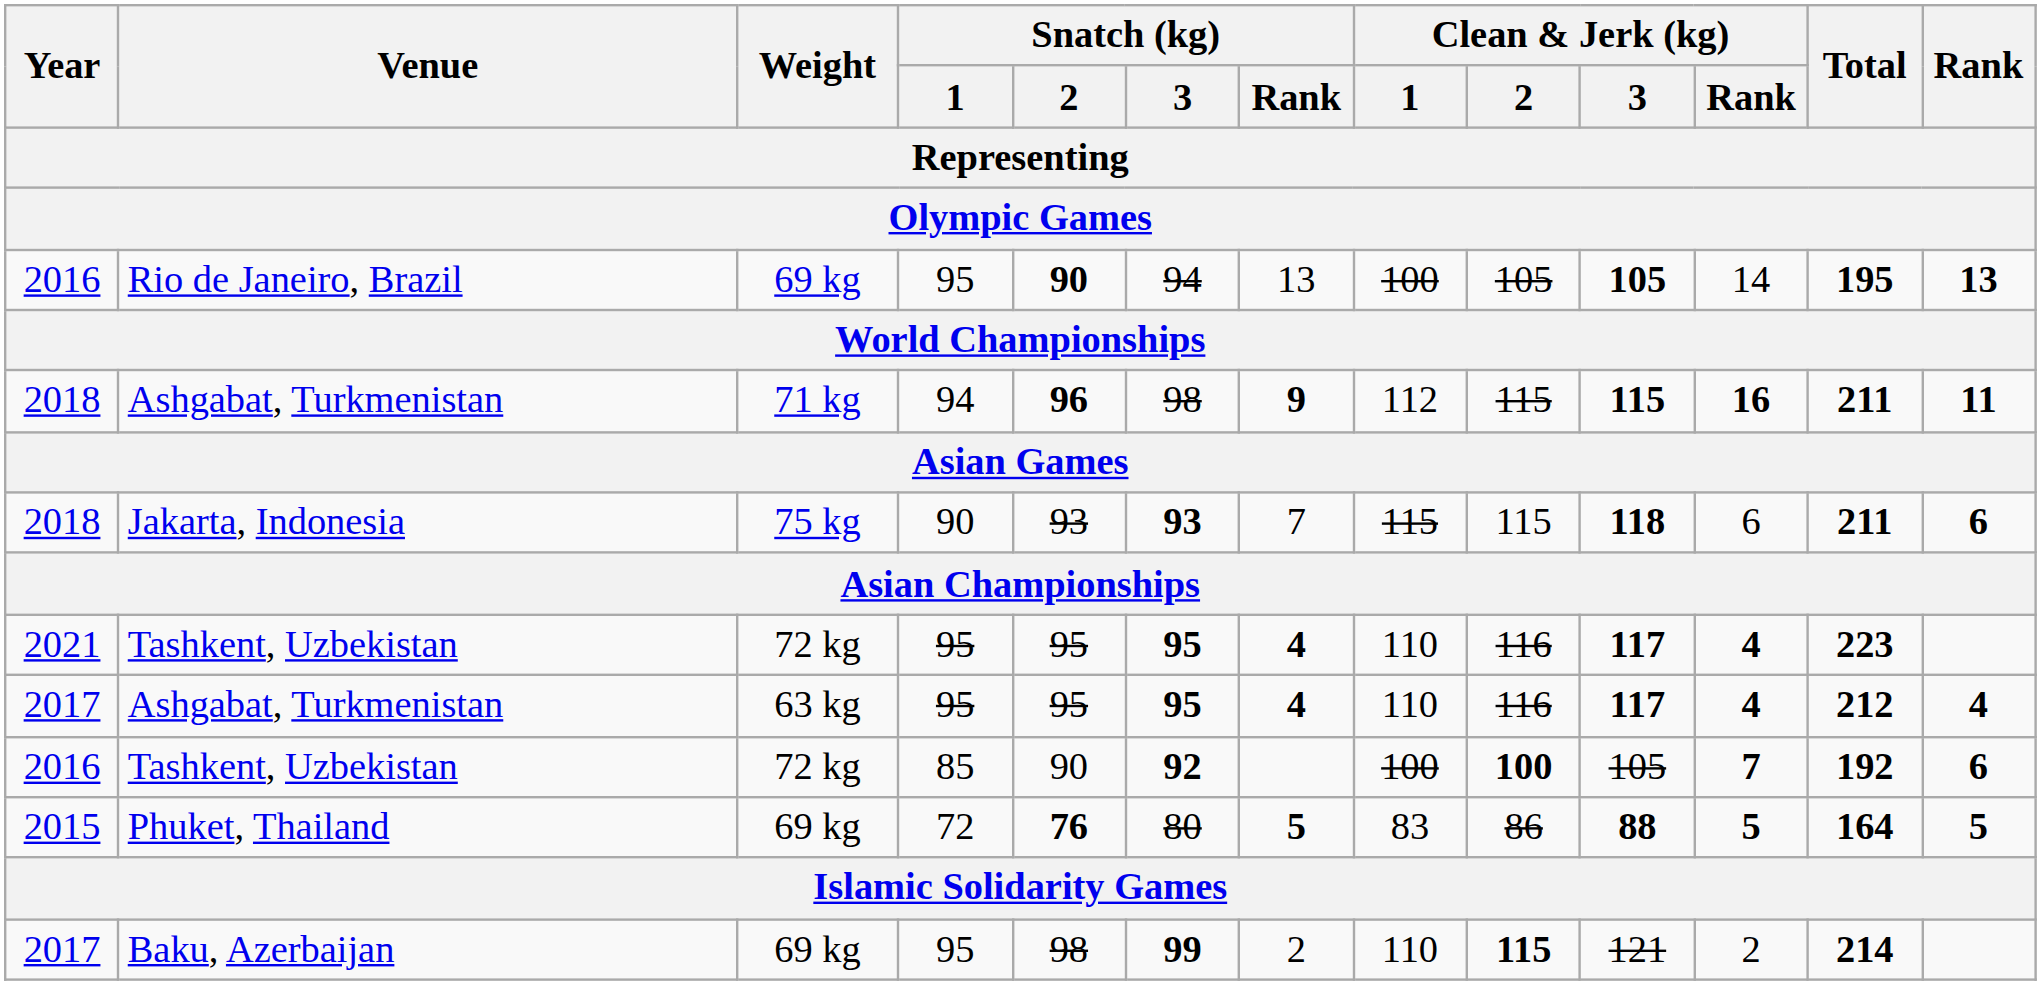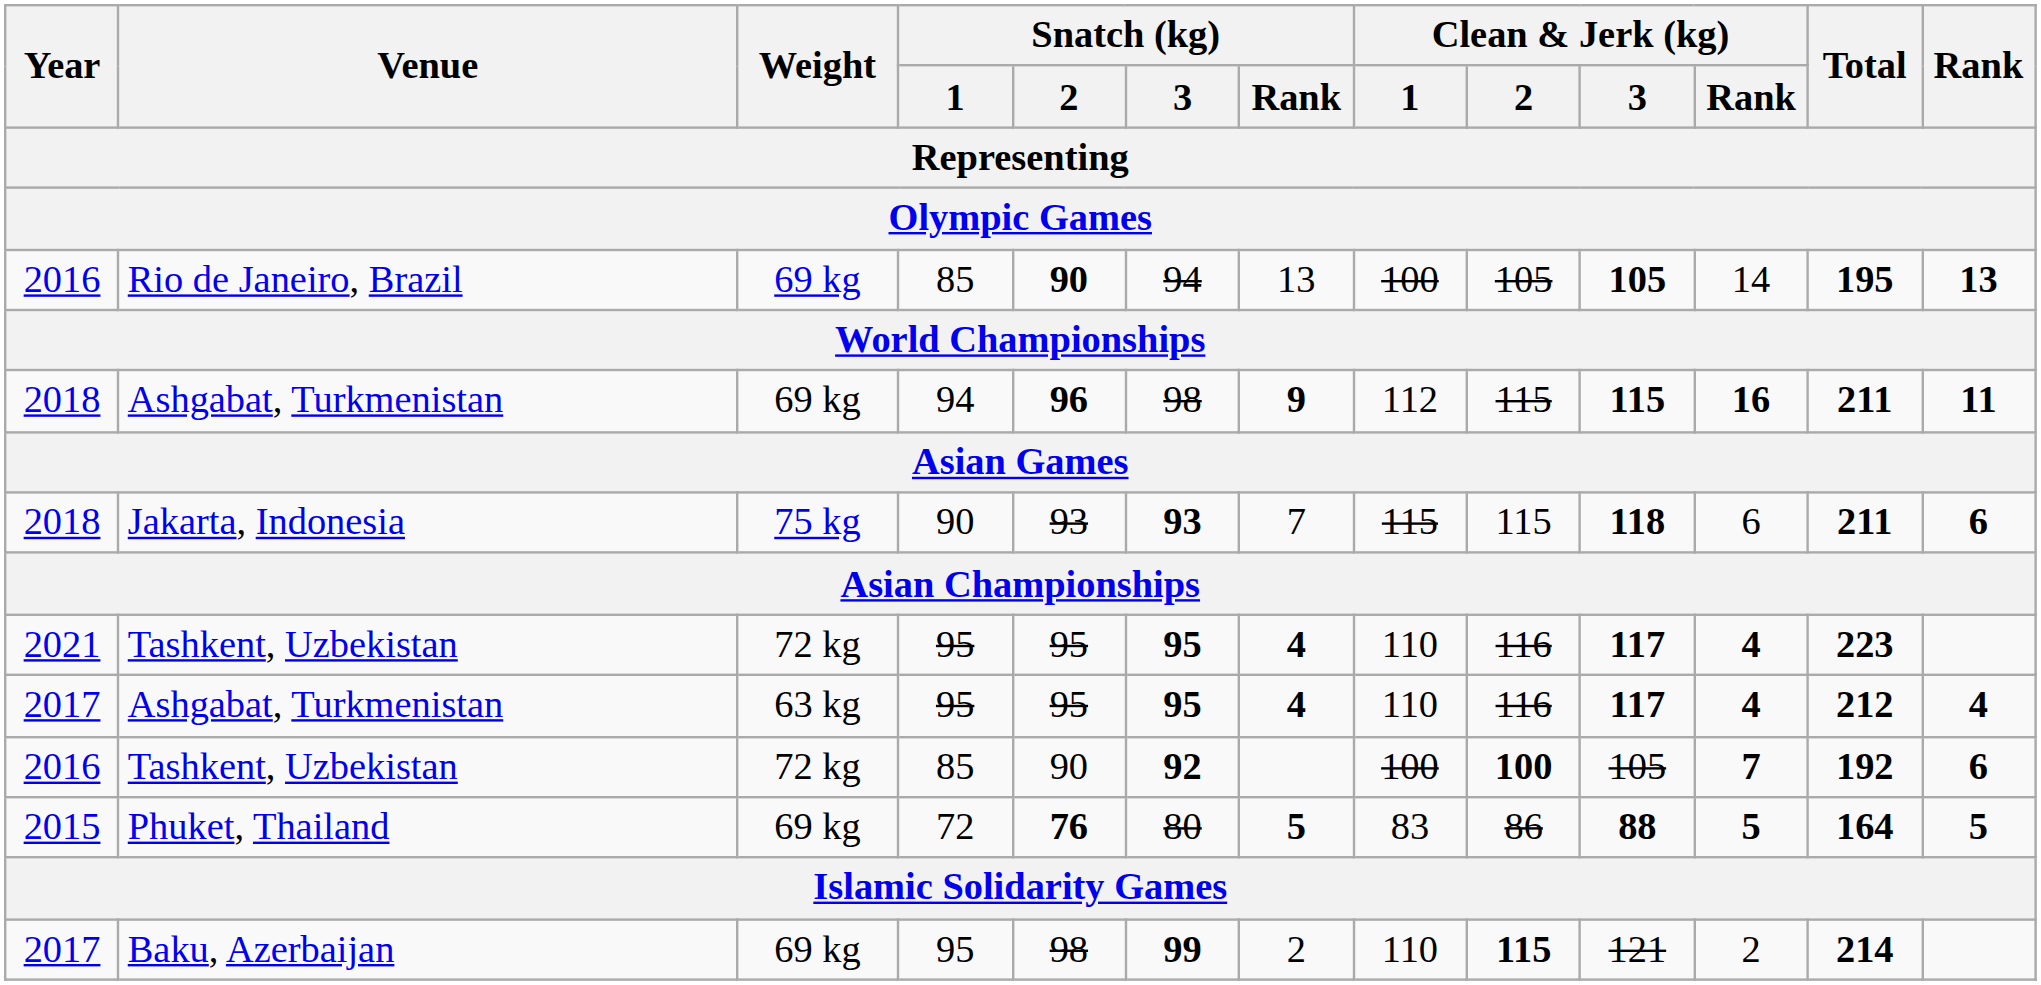 <table class = "wikitable" style="text-align:center;">
 <tr>
 <th rowspan=2 width=40>Year</th>
 <th rowspan=2 width=250>Venue</th>
 <th rowspan=2 width=60>Weight</th>
 <th colspan=4>Snatch (kg)</th>
 <th colspan=4>Clean & Jerk (kg)</th>
 <th rowspan=2 width=40>Total</th>
 <th rowspan=2 width=40>Rank</th>
 </tr>
 <tr>
 <th width=40>1</th>
 <th width=40>2</th>
 <th width=40>3</th>
 <th width=40>Rank</th>
 <th width=40>1</th>
 <th width=40>2</th>
 <th width=40>3</th>
 <th width=40>Rank</th>
 </tr>
 <tr>
 <th colspan=13>Representing </th>
 </tr>
 <tr>
 <th colspan=13><a href='#'>Olympic Games</a></th>
 </tr>
 <tr>
 <td><a href='#'>2016</a></td>
 <td align=left> <a href='#'>Rio de Janeiro</a>, <a href='#'>Brazil</a></td>
 <td><a href='#'>69 kg</a></td>
-<td>95</td>
+<td>85</td>
 <td><strong>90</strong></td>
 <td><s>94</s></td>
 <td>13</td>
 <td><s>100</s></td>
 <td><s>105</s></td>
 <td><strong>105</strong></td>
 <td>14</td>
 <td><strong>195</strong></td>
 <td><strong>13</strong></td>
 </tr>
 <tr>
 <th colspan=13><a href='#'>World Championships</a></th>
 </tr>
 <tr>
 <td><a href='#'>2018</a></td>
 <td align=left> <a href='#'>Ashgabat</a>, <a href='#'>Turkmenistan</a></td>
-<td><a href='#'>71 kg</a></td>
+<td>69 kg</td>
 <td>94</td>
 <td><strong>96</strong></td>
 <td><s>98</s></td>
 <td><strong>9</strong></td>
 <td>112</td>
 <td><s>115</s></td>
 <td><strong>115</strong></td>
 <td><strong>16</strong></td>
 <td><strong>211</strong></td>
 <td><strong>11</strong></td>
 </tr>
 <tr>
 <th colspan=13><a href='#'>Asian Games</a></th>
 </tr>
 <tr>
 <td><a href='#'>2018</a></td>
 <td align=left> <a href='#'>Jakarta</a>, <a href='#'>Indonesia</a></td>
 <td><a href='#'>75 kg</a></td>
 <td>90</td>
 <td><s>93</s></td>
 <td><strong>93</strong></td>
 <td>7</td>
 <td><s>115</s></td>
 <td>115</td>
 <td><strong>118</strong></td>
 <td>6</td>
 <td><strong>211</strong></td>
 <td><strong>6</strong></td>
 </tr>
 <tr>
 <th colspan=13><a href='#'>Asian Championships</a></th>
 </tr>
 <tr>
 <td><a href='#'>2021</a></td>
 <td align=left> <a href='#'>Tashkent</a>, <a href='#'>Uzbekistan</a></td>
 <td>72 kg</td>
 <td><s>95</s></td>
 <td><s>95</s></td>
 <td><strong>95</strong></td>
 <td><strong>4</strong></td>
 <td>110</td>
 <td><s>116</s></td>
 <td><strong>117</strong></td>
 <td><strong>4</strong></td>
 <td><strong>223 </strong></td>
 <td><strong></strong></td>
 </tr>
 <tr>
 <td><a href='#'>2017</a></td>
 <td align=left> <a href='#'>Ashgabat</a>, <a href='#'>Turkmenistan</a></td>
 <td>63 kg</td>
 <td><s>95</s></td>
 <td><s>95</s></td>
 <td><strong>95</strong></td>
 <td><strong>4</strong></td>
 <td>110</td>
 <td><s>116</s></td>
 <td><strong>117</strong></td>
 <td><strong>4</strong></td>
 <td><strong>212</strong></td>
 <td><strong>4</strong></td>
 </tr>
 <tr>
 <td><a href='#'>2016</a></td>
 <td align=left> <a href='#'>Tashkent</a>, <a href='#'>Uzbekistan</a></td>
 <td>72 kg</td>
 <td>85</td>
 <td>90</td>
 <td><strong>92</strong></td>
 <td><strong></strong></td>
 <td><s>100</s></td>
 <td><strong>100</strong></td>
 <td><s>105</s></td>
 <td><strong>7</strong></td>
 <td><strong>192</strong></td>
 <td><strong>6</strong></td>
 </tr>
 <tr>
 <td><a href='#'>2015</a></td>
 <td align=left> <a href='#'>Phuket</a>, <a href='#'>Thailand</a></td>
 <td>69 kg</td>
 <td>72</td>
 <td><strong>76</strong></td>
 <td><s>80</s></td>
 <td><strong>5</strong></td>
 <td>83</td>
 <td><s>86</s></td>
 <td><strong>88</strong></td>
 <td><strong>5</strong></td>
 <td><strong>164</strong></td>
 <td><strong>5</strong></td>
 </tr>
 <tr>
 <th colspan=13><a href='#'>Islamic Solidarity Games</a></th>
 </tr>
 <tr>
 <td><a href='#'>2017</a></td>
 <td align=left> <a href='#'>Baku</a>, <a href='#'>Azerbaijan</a></td>
 <td>69 kg</td>
 <td>95</td>
 <td><s>98</s></td>
 <td><strong>99</strong></td>
 <td>2</td>
 <td>110</td>
 <td><strong>115</strong></td>
 <td><s>121</s></td>
 <td>2</td>
 <td><strong>214</strong></td>
 <td><strong></strong></td>
 </tr>
 </table>
